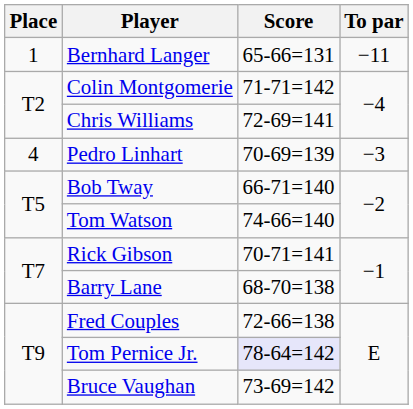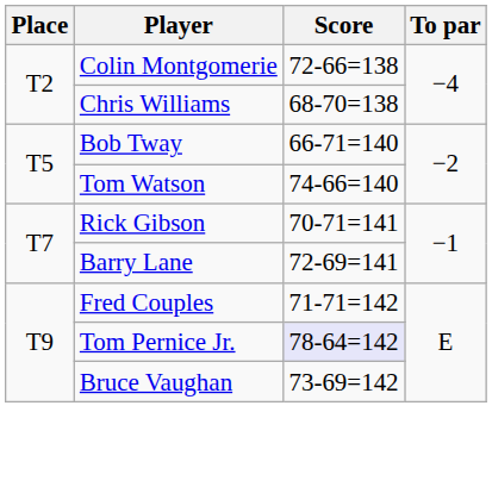 <table class="wikitable">
 <tr>
 <th>Place</th>
 <th>Player</th>
 <th>Score</th>
 <th>To par</th>
 </tr>
 <tr>
-<td align=center>1</td>
-<td> <a href='#'>Bernhard Langer</a></td>
-<td>65-66=131</td>
-<td align=center>−11</td>
-</tr>
-<tr>
 <td rowspan=2 align=center>T2</td>
 <td> <a href='#'>Colin Montgomerie</a></td>
-<td>71-71=142</td>
+<td>72-66=138</td>
 <td rowspan=2 align=center>−4</td>
 </tr>
 <tr>
 <td> <a href='#'>Chris Williams</a></td>
-<td>72-69=141</td>
-</tr>
-<tr>
-<td align=center>4</td>
-<td> <a href='#'>Pedro Linhart</a></td>
-<td>70-69=139</td>
-<td align=center>−3</td>
+<td>68-70=138</td>
 </tr>
 <tr>
 <td rowspan=2 align=center>T5</td>
 <td> <a href='#'>Bob Tway</a></td>
 <td>66-71=140</td>
 <td rowspan=2 align=center>−2</td>
 </tr>
 <tr>
 <td> <a href='#'>Tom Watson</a></td>
 <td>74-66=140</td>
 </tr>
 <tr>
 <td rowspan=2 align=center>T7</td>
 <td> <a href='#'>Rick Gibson</a></td>
 <td>70-71=141</td>
 <td rowspan=2 align=center>−1</td>
 </tr>
 <tr>
 <td> <a href='#'>Barry Lane</a></td>
-<td>68-70=138</td>
+<td>72-69=141</td>
 </tr>
 <tr>
 <td rowspan=3 align=center>T9</td>
 <td> <a href='#'>Fred Couples</a></td>
-<td>72-66=138</td>
+<td>71-71=142</td>
 <td rowspan=3 align=center>E</td>
 </tr>
 <tr>
 <td> <a href='#'>Tom Pernice Jr.</a></td>
 <td style="background: lavender;">78-64=142</td>
 </tr>
 <tr>
 <td> <a href='#'>Bruce Vaughan</a></td>
 <td>73-69=142</td>
 </tr>
 </table>
